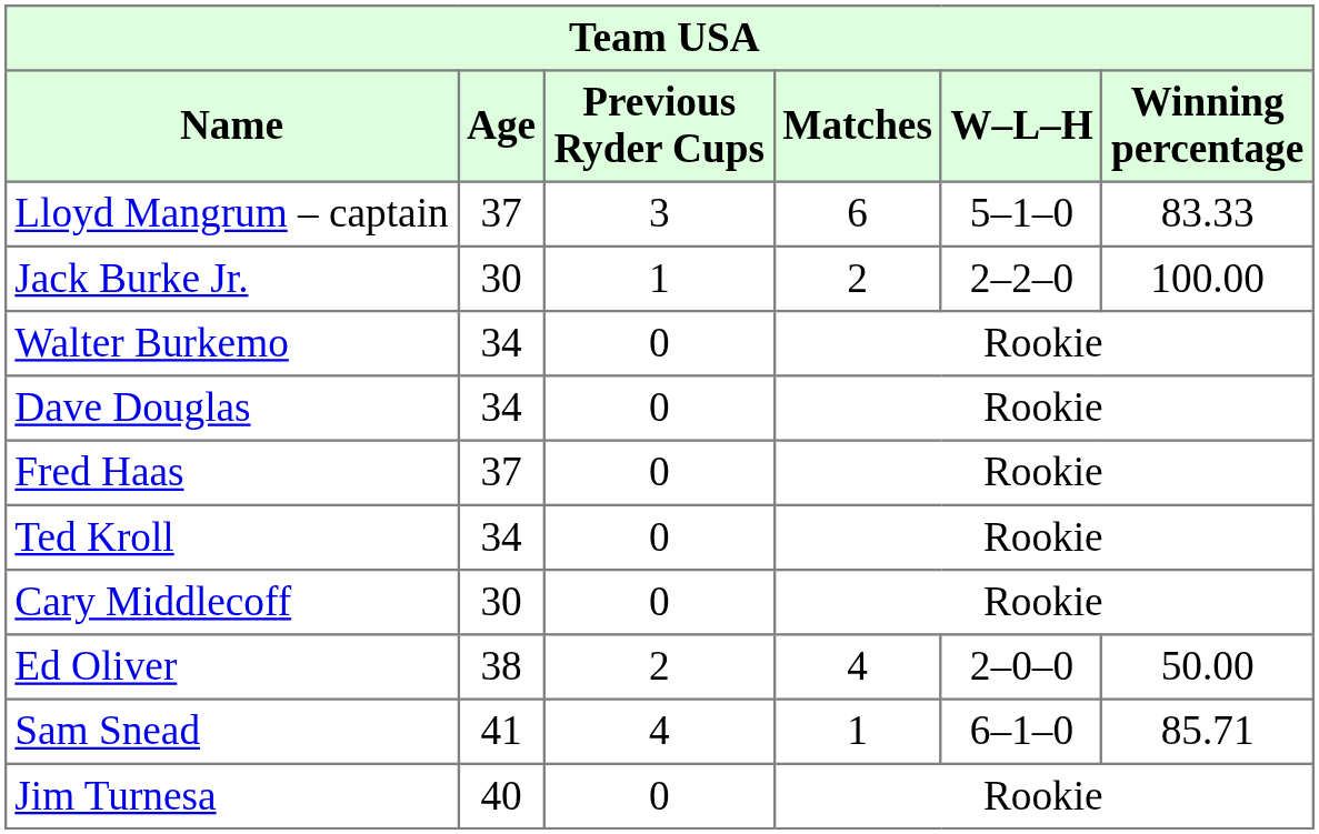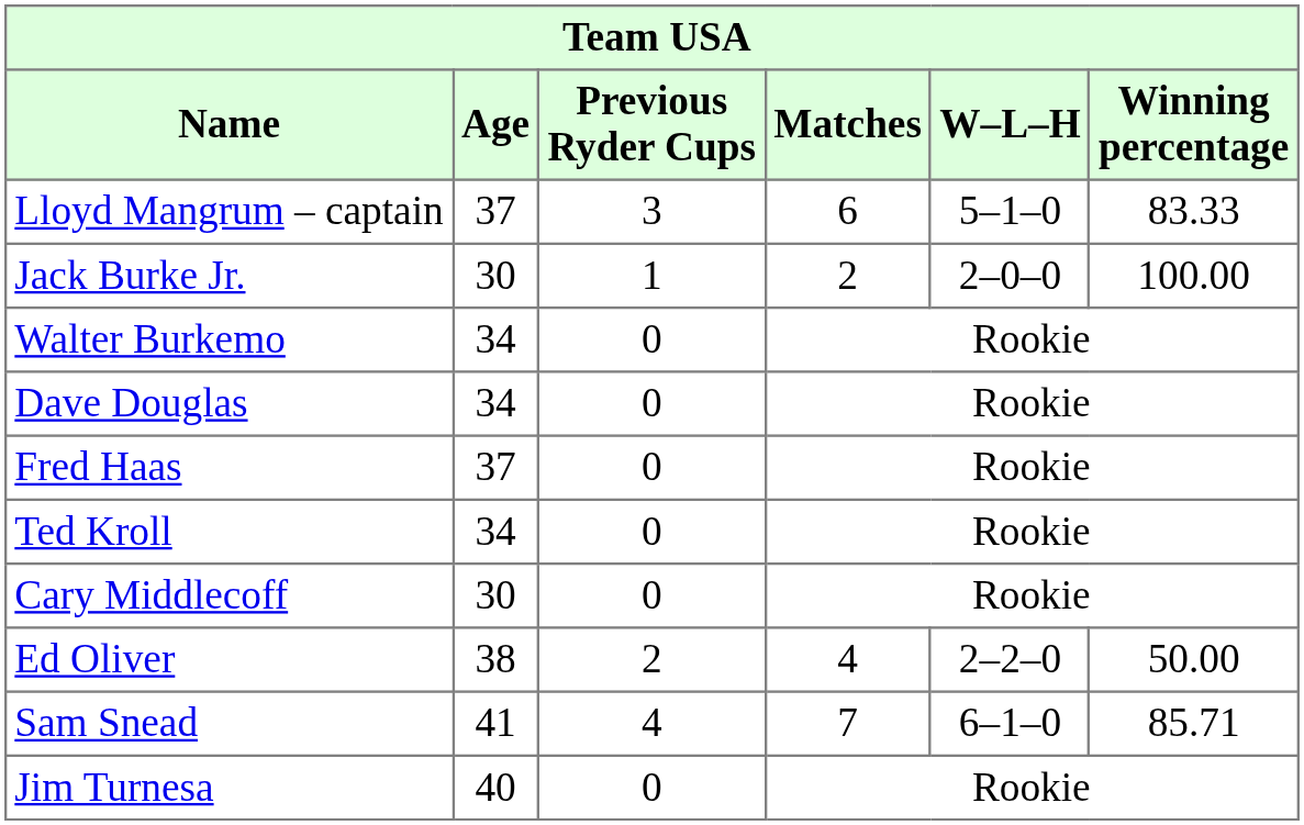 <table border="1" cellpadding="3" style="border-collapse: collapse;text-align:center">
 <tr style="background:#dfd;">
 <td colspan="6"> <strong>Team USA</strong></td>
 </tr>
 <tr style="background:#dfd;">
 <th>Name</th>
 <th>Age</th>
 <th>Previous<br>Ryder Cups</th>
 <th>Matches</th>
 <th>W–L–H</th>
 <th>Winning<br>percentage</th>
 </tr>
 <tr>
 <td align=left><a href='#'>Lloyd Mangrum</a> – captain</td>
 <td>37</td>
 <td>3</td>
 <td>6</td>
 <td>5–1–0</td>
 <td>83.33</td>
 </tr>
 <tr>
 <td align=left><a href='#'>Jack Burke Jr.</a></td>
 <td>30</td>
 <td>1</td>
 <td>2</td>
-<td>2–2–0</td>
+<td>2–0–0</td>
 <td>100.00</td>
 </tr>
 <tr>
 <td align=left><a href='#'>Walter Burkemo</a></td>
 <td>34</td>
 <td>0</td>
 <td colspan="3">Rookie</td>
 </tr>
 <tr>
 <td align=left><a href='#'>Dave Douglas</a></td>
 <td>34</td>
 <td>0</td>
 <td colspan="3">Rookie</td>
 </tr>
 <tr>
 <td align=left><a href='#'>Fred Haas</a></td>
 <td>37</td>
 <td>0</td>
 <td colspan="3">Rookie</td>
 </tr>
 <tr>
 <td align=left><a href='#'>Ted Kroll</a></td>
 <td>34</td>
 <td>0</td>
 <td colspan="3">Rookie</td>
 </tr>
 <tr>
 <td align=left><a href='#'>Cary Middlecoff</a></td>
 <td>30</td>
 <td>0</td>
 <td colspan="3">Rookie</td>
 </tr>
 <tr>
 <td align=left><a href='#'>Ed Oliver</a></td>
 <td>38</td>
 <td>2</td>
 <td>4</td>
-<td>2–0–0</td>
+<td>2–2–0</td>
 <td>50.00</td>
 </tr>
 <tr>
 <td align=left><a href='#'>Sam Snead</a></td>
 <td>41</td>
 <td>4</td>
-<td>1</td>
+<td>7</td>
 <td>6–1–0</td>
 <td>85.71</td>
 </tr>
 <tr>
 <td align=left><a href='#'>Jim Turnesa</a></td>
 <td>40</td>
 <td>0</td>
 <td colspan="3">Rookie</td>
 </tr>
 </table>
